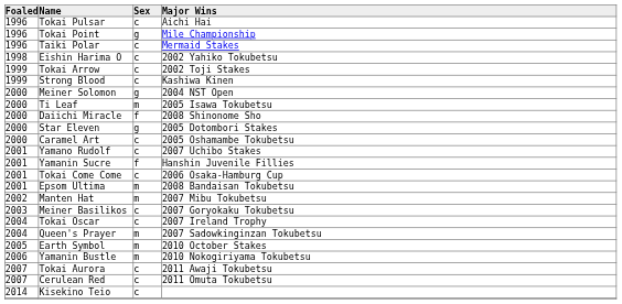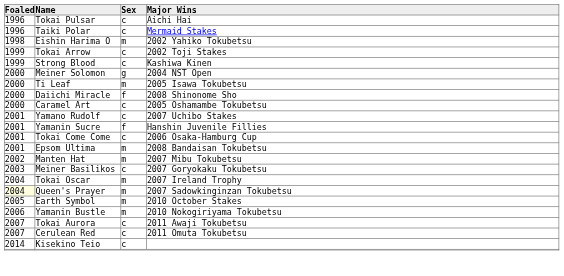 <table border="1" cellpadding="0" style="border-collapse: collapse; font-size:90%">
 <tr style="background:#eee;">
 <td style="width:35px;"><strong>Foaled</strong></td>
 <td style="width:120px;"><strong>Name</strong></td>
 <td style="width:35px;"><strong>Sex</strong></td>
 <td style="width:580px;"><strong>Major Wins</strong></td>
 </tr>
 <tr>
 <td>1996</td>
 <td>Tokai Pulsar</td>
 <td>c</td>
 <td>Aichi Hai</td>
 </tr>
 <tr>
 <td>1996</td>
-<td>Tokai Point</td>
-<td>g</td>
-<td><a href='#'>Mile Championship</a></td>
-</tr>
-<tr>
-<td>1996</td>
 <td>Taiki Polar</td>
 <td>c</td>
 <td><a href='#'>Mermaid Stakes</a></td>
 </tr>
 <tr>
 <td>1998</td>
 <td>Eishin Harima O</td>
-<td>c</td>
+<td>m</td>
 <td>2002 Yahiko Tokubetsu</td>
 </tr>
 <tr>
 <td>1999</td>
 <td>Tokai Arrow</td>
 <td>c</td>
 <td>2002 Toji Stakes</td>
 </tr>
 <tr>
 <td>1999</td>
 <td>Strong Blood</td>
 <td>c</td>
 <td>Kashiwa Kinen</td>
 </tr>
 <tr>
 <td>2000</td>
 <td>Meiner Solomon</td>
 <td>g</td>
 <td>2004 NST Open</td>
 </tr>
 <tr>
 <td>2000</td>
 <td>Ti Leaf</td>
 <td>m</td>
 <td>2005 Isawa Tokubetsu</td>
 </tr>
 <tr>
 <td>2000</td>
 <td>Daiichi Miracle</td>
 <td>f</td>
 <td>2008 Shinonome Sho</td>
-</tr>
-<tr>
-<td>2000</td>
-<td>Star Eleven</td>
-<td>g</td>
-<td>2005 Dotombori Stakes</td>
 </tr>
 <tr>
 <td>2000</td>
 <td>Caramel Art</td>
 <td>c</td>
 <td>2005 Oshamambe Tokubetsu</td>
 </tr>
 <tr>
 <td>2001</td>
 <td>Yamano Rudolf</td>
 <td>c</td>
 <td>2007 Uchibo Stakes</td>
 </tr>
 <tr>
 <td>2001</td>
 <td>Yamanin Sucre</td>
 <td>f</td>
 <td>Hanshin Juvenile Fillies</td>
 </tr>
 <tr>
 <td>2001</td>
 <td>Tokai Come Come</td>
 <td>c</td>
 <td>2006 Osaka-Hamburg Cup</td>
 </tr>
 <tr>
 <td>2001</td>
 <td>Epsom Ultima</td>
 <td>m</td>
 <td>2008 Bandaisan Tokubetsu</td>
 </tr>
 <tr>
 <td>2002</td>
 <td>Manten Hat</td>
 <td>m</td>
 <td>2007 Mibu Tokubetsu</td>
 </tr>
 <tr>
 <td>2003</td>
 <td>Meiner Basilikos</td>
 <td>c</td>
 <td>2007 Goryokaku Tokubetsu</td>
 </tr>
 <tr>
 <td>2004</td>
 <td>Tokai Oscar</td>
-<td>c</td>
+<td>m</td>
 <td>2007 Ireland Trophy</td>
 </tr>
 <tr>
-<td>2004</td>
+<td style="background: lightyellow;">2004</td>
 <td>Queen's Prayer</td>
 <td>m</td>
 <td>2007 Sadowkinginzan Tokubetsu</td>
 </tr>
 <tr>
 <td>2005</td>
 <td>Earth Symbol</td>
 <td>m</td>
 <td>2010 October Stakes</td>
 </tr>
 <tr>
 <td>2006</td>
 <td>Yamanin Bustle</td>
 <td>m</td>
 <td>2010 Nokogiriyama Tokubetsu</td>
 </tr>
 <tr>
 <td>2007</td>
 <td>Tokai Aurora</td>
 <td>c</td>
 <td>2011 Awaji Tokubetsu</td>
 </tr>
 <tr>
 <td>2007</td>
 <td>Cerulean Red</td>
 <td>c</td>
 <td>2011 Omuta Tokubetsu</td>
 </tr>
 <tr>
 <td>2014</td>
 <td>Kisekino Teio</td>
 <td>c</td>
 <td></td>
 </tr>
 <tr>
 <td></td>
 </tr>
 </table>
